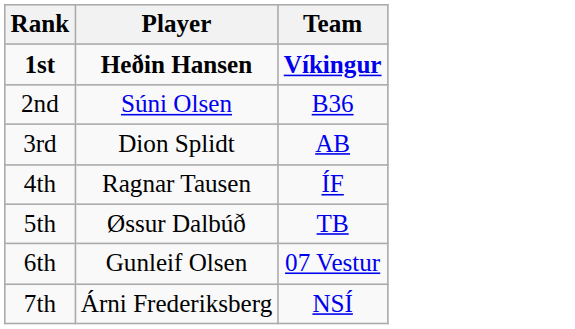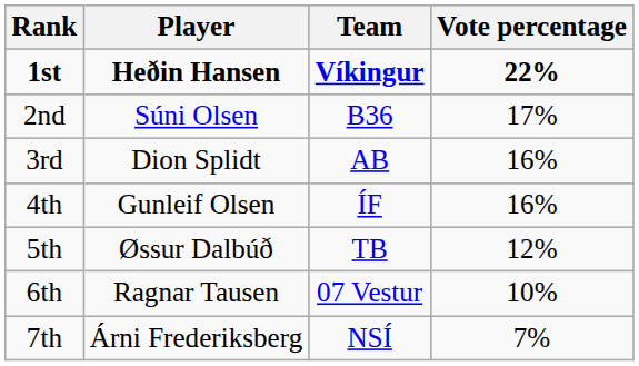 <table class="wikitable" style="text-align:center;">
 <tr>
 <th>Rank</th>
 <th>Player</th>
 <th>Team</th>
+<th>Vote percentage</th>
 </tr>
 <tr>
 <td><strong>1st</strong></td>
 <td><strong>Heðin Hansen</strong></td>
 <td><strong><a href='#'>Víkingur</a></strong></td>
+<td><strong>22%</strong></td>
 </tr>
 <tr>
 <td>2nd</td>
 <td><a href='#'>Súni Olsen</a></td>
 <td><a href='#'>B36</a></td>
+<td>17%</td>
 </tr>
 <tr>
 <td>3rd</td>
 <td>Dion Splidt</td>
 <td><a href='#'>AB</a></td>
+<td>16%</td>
 </tr>
 <tr>
 <td>4th</td>
-<td>Ragnar Tausen</td>
+<td>Gunleif Olsen</td>
 <td><a href='#'>ÍF</a></td>
+<td>16%</td>
 </tr>
 <tr>
 <td>5th</td>
 <td>Øssur Dalbúð</td>
 <td><a href='#'>TB</a></td>
+<td>12%</td>
 </tr>
 <tr>
 <td>6th</td>
-<td>Gunleif Olsen</td>
+<td>Ragnar Tausen</td>
 <td><a href='#'>07 Vestur</a></td>
+<td>10%</td>
 </tr>
 <tr>
 <td>7th</td>
 <td>Árni Frederiksberg</td>
 <td><a href='#'>NSÍ</a></td>
+<td>7%</td>
 </tr>
 </table>
